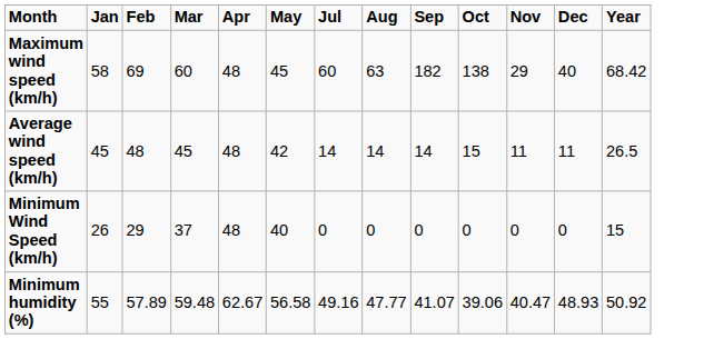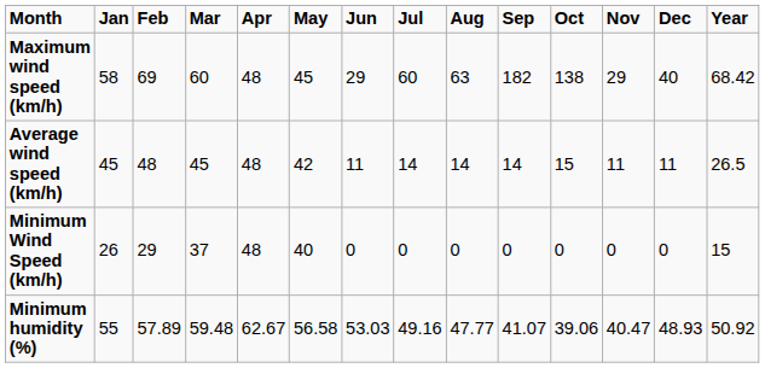 <table class="wikitable">
 <tr>
 <td><strong>Month</strong></td>
 <td><strong>Jan</strong></td>
 <td><strong>Feb</strong></td>
 <td><strong>Mar</strong></td>
 <td><strong>Apr</strong></td>
 <td><strong>May</strong></td>
+<td><strong>Jun</strong></td>
 <td><strong>Jul</strong></td>
 <td><strong>Aug</strong></td>
 <td><strong>Sep</strong></td>
 <td><strong>Oct</strong></td>
 <td><strong>Nov</strong></td>
 <td><strong>Dec</strong></td>
 <td><strong>Year</strong></td>
 </tr>
 <tr>
 <td><strong>Maximum wind speed (km/h)</strong></td>
 <td>58</td>
 <td>69</td>
 <td>60</td>
 <td>48</td>
 <td>45</td>
+<td>29</td>
 <td>60</td>
 <td>63</td>
 <td>182</td>
 <td>138</td>
 <td>29</td>
 <td>40</td>
 <td>68.42</td>
 </tr>
 <tr>
 <td><strong>Average wind speed (km/h)</strong></td>
 <td>45</td>
 <td>48</td>
 <td>45</td>
 <td>48</td>
 <td>42</td>
+<td>11</td>
 <td>14</td>
 <td>14</td>
 <td>14</td>
 <td>15</td>
 <td>11</td>
 <td>11</td>
 <td>26.5</td>
 </tr>
 <tr>
 <td><strong>Minimum Wind Speed (km/h)</strong></td>
 <td>26</td>
 <td>29</td>
 <td>37</td>
 <td>48</td>
 <td>40</td>
 <td>0</td>
 <td>0</td>
 <td>0</td>
 <td>0</td>
 <td>0</td>
 <td>0</td>
+<td>0</td>
 <td>15</td>
 </tr>
 <tr>
 <td><strong>Minimum humidity (%)</strong></td>
 <td>55</td>
 <td>57.89</td>
 <td>59.48</td>
 <td>62.67</td>
 <td>56.58</td>
+<td>53.03</td>
 <td>49.16</td>
 <td>47.77</td>
 <td>41.07</td>
 <td>39.06</td>
 <td>40.47</td>
 <td>48.93</td>
 <td>50.92</td>
 </tr>
 </table>
